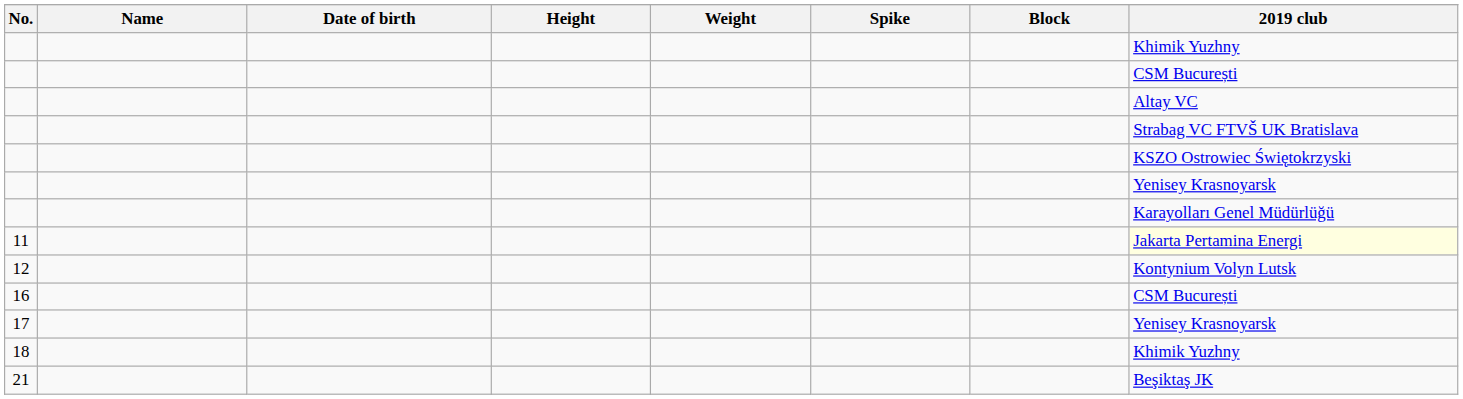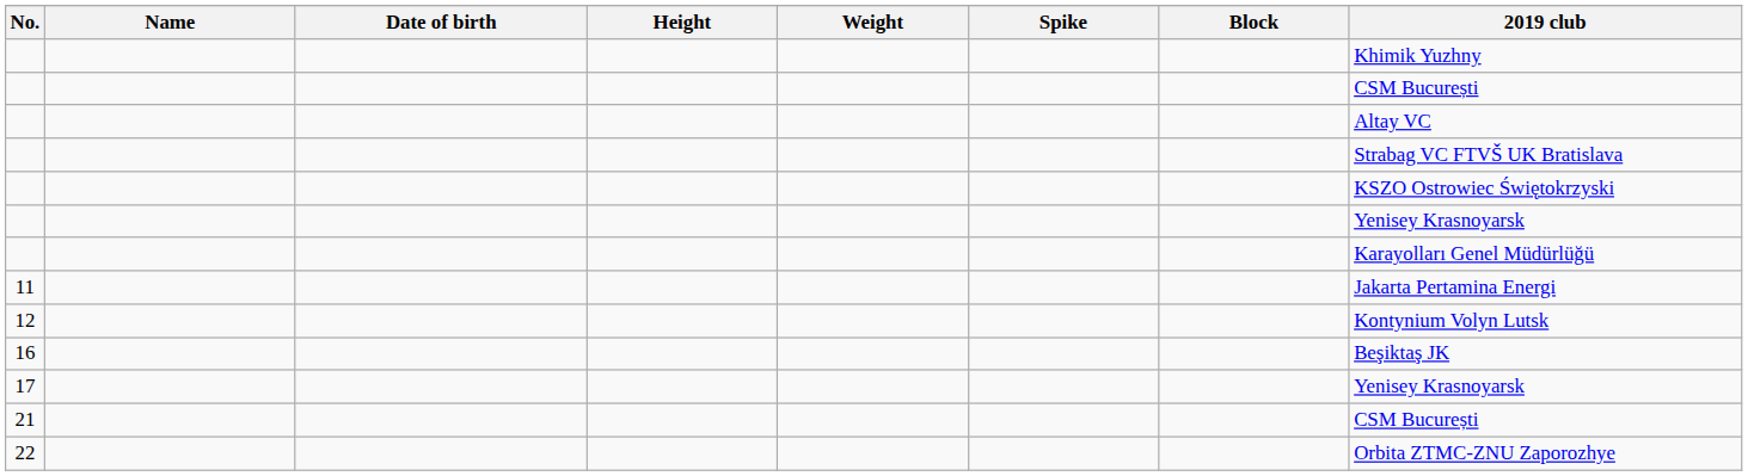 <table class="wikitable sortable" style="font-size:90%; text-align:center;">
 <tr>
 </tr>
 <tr>
 <th>No.</th>
 <th style="width:12em">Name</th>
 <th style="width:14em">Date of birth</th>
 <th style="width:9em">Height</th>
 <th style="width:9em">Weight</th>
 <th style="width:9em">Spike</th>
 <th style="width:9em">Block</th>
 <th style="width:19em">2019 club</th>
 </tr>
 <tr>
 <td></td>
 <td align=left></td>
 <td align=right></td>
 <td></td>
 <td></td>
 <td></td>
 <td></td>
 <td align=left> <a href='#'>Khimik Yuzhny</a></td>
 </tr>
 <tr>
 <td></td>
 <td align=left></td>
 <td align=right></td>
 <td></td>
 <td></td>
 <td></td>
 <td></td>
 <td align=left> <a href='#'>CSM București</a></td>
 </tr>
 <tr>
 <td></td>
 <td align=left></td>
 <td align=right></td>
 <td></td>
 <td></td>
 <td></td>
 <td></td>
 <td align=left> <a href='#'>Altay VC</a></td>
 </tr>
 <tr>
 <td></td>
 <td align=left></td>
 <td align=right></td>
 <td></td>
 <td></td>
 <td></td>
 <td></td>
 <td align=left> <a href='#'>Strabag VC FTVŠ UK Bratislava</a></td>
 </tr>
 <tr>
 <td></td>
 <td align=left></td>
 <td align=right></td>
 <td></td>
 <td></td>
 <td></td>
 <td></td>
 <td align=left> <a href='#'>KSZO Ostrowiec Świętokrzyski</a></td>
 </tr>
 <tr>
 <td></td>
 <td align=left></td>
 <td align=right></td>
 <td></td>
 <td></td>
 <td></td>
 <td></td>
 <td align=left> <a href='#'>Yenisey Krasnoyarsk</a></td>
 </tr>
 <tr>
 <td></td>
 <td align=left></td>
 <td align=right></td>
 <td></td>
 <td></td>
 <td></td>
 <td></td>
 <td align=left> <a href='#'>Karayolları Genel Müdürlüğü</a></td>
 </tr>
 <tr>
 <td>11</td>
 <td align=left></td>
 <td align=right></td>
 <td></td>
 <td></td>
 <td></td>
 <td></td>
-<td align=left style="background: lightyellow;"> <a href='#'>Jakarta Pertamina Energi</a></td>
+<td align=left> <a href='#'>Jakarta Pertamina Energi</a></td>
 </tr>
 <tr>
 <td>12</td>
 <td align=left></td>
 <td align=right></td>
 <td></td>
 <td></td>
 <td></td>
 <td></td>
 <td align=left> <a href='#'>Kontynium Volyn Lutsk</a></td>
 </tr>
 <tr>
 <td>16</td>
 <td align=left></td>
 <td align=right></td>
 <td></td>
 <td></td>
 <td></td>
 <td></td>
-<td align=left> <a href='#'>CSM București</a></td>
+<td align=left> <a href='#'>Beşiktaş JK</a></td>
 </tr>
 <tr>
 <td>17</td>
 <td align=left></td>
 <td align=right></td>
 <td></td>
 <td></td>
 <td></td>
 <td></td>
 <td align=left> <a href='#'>Yenisey Krasnoyarsk</a></td>
 </tr>
 <tr>
-<td>18</td>
-<td align=left></td>
-<td align=right></td>
-<td></td>
-<td></td>
-<td></td>
-<td></td>
-<td align=left> <a href='#'>Khimik Yuzhny</a></td>
-</tr>
-<tr>
 <td>21</td>
 <td align=left></td>
 <td align=right></td>
 <td></td>
 <td></td>
 <td></td>
 <td></td>
-<td align=left> <a href='#'>Beşiktaş JK</a></td>
+<td align=left> <a href='#'>CSM București</a></td>
+</tr>
+<tr>
+<td>22</td>
+<td align=left></td>
+<td align=right></td>
+<td></td>
+<td></td>
+<td></td>
+<td></td>
+<td align=left> <a href='#'>Orbita ZTMC-ZNU Zaporozhye</a></td>
 </tr>
 </table>
